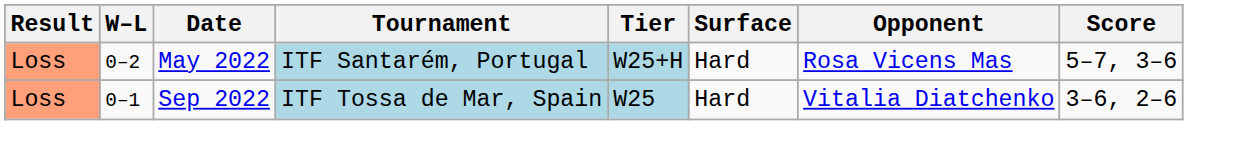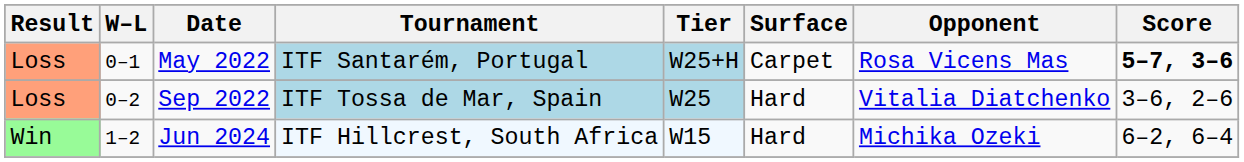 <table class="sortable wikitable">
 <tr>
 <th>Result</th>
 <th class="unsortable">W–L</th>
 <th>Date</th>
 <th>Tournament</th>
 <th>Tier</th>
 <th>Surface</th>
 <th>Opponent</th>
 <th class="unsortable">Score</th>
 </tr>
 <tr>
 <td style="background:#ffa07a;">Loss</td>
-<td><small>0–2</small></td>
+<td><small>0–1</small></td>
 <td><a href='#'>May 2022</a></td>
 <td style="background:lightblue;">ITF Santarém, Portugal</td>
 <td style="background:lightblue;">W25+H</td>
-<td>Hard</td>
+<td>Carpet</td>
 <td> <a href='#'>Rosa Vicens Mas</a></td>
-<td>5–7, 3–6</td>
+<td><strong>5–7, 3–6</strong></td>
 </tr>
 <tr>
 <td style="background:#ffa07a;">Loss</td>
-<td><small>0–1</small></td>
+<td><small>0–2</small></td>
 <td><a href='#'>Sep 2022</a></td>
 <td style="background:lightblue;">ITF Tossa de Mar, Spain</td>
 <td style="background:lightblue;">W25</td>
 <td>Hard</td>
 <td> <a href='#'>Vitalia Diatchenko</a></td>
 <td>3–6, 2–6</td>
 </tr>
+<tr>
+<td style=background:#98FB98;>Win</td>
+<td><small>1–2</small></td>
+<td><a href='#'>Jun 2024</a></td>
+<td style="background:#f0f8ff;">ITF Hillcrest, South Africa</td>
+<td style="background:#f0f8ff;">W15</td>
+<td>Hard</td>
+<td> <a href='#'>Michika Ozeki</a></td>
+<td>6–2, 6–4</td>
+</tr>
 </table>
